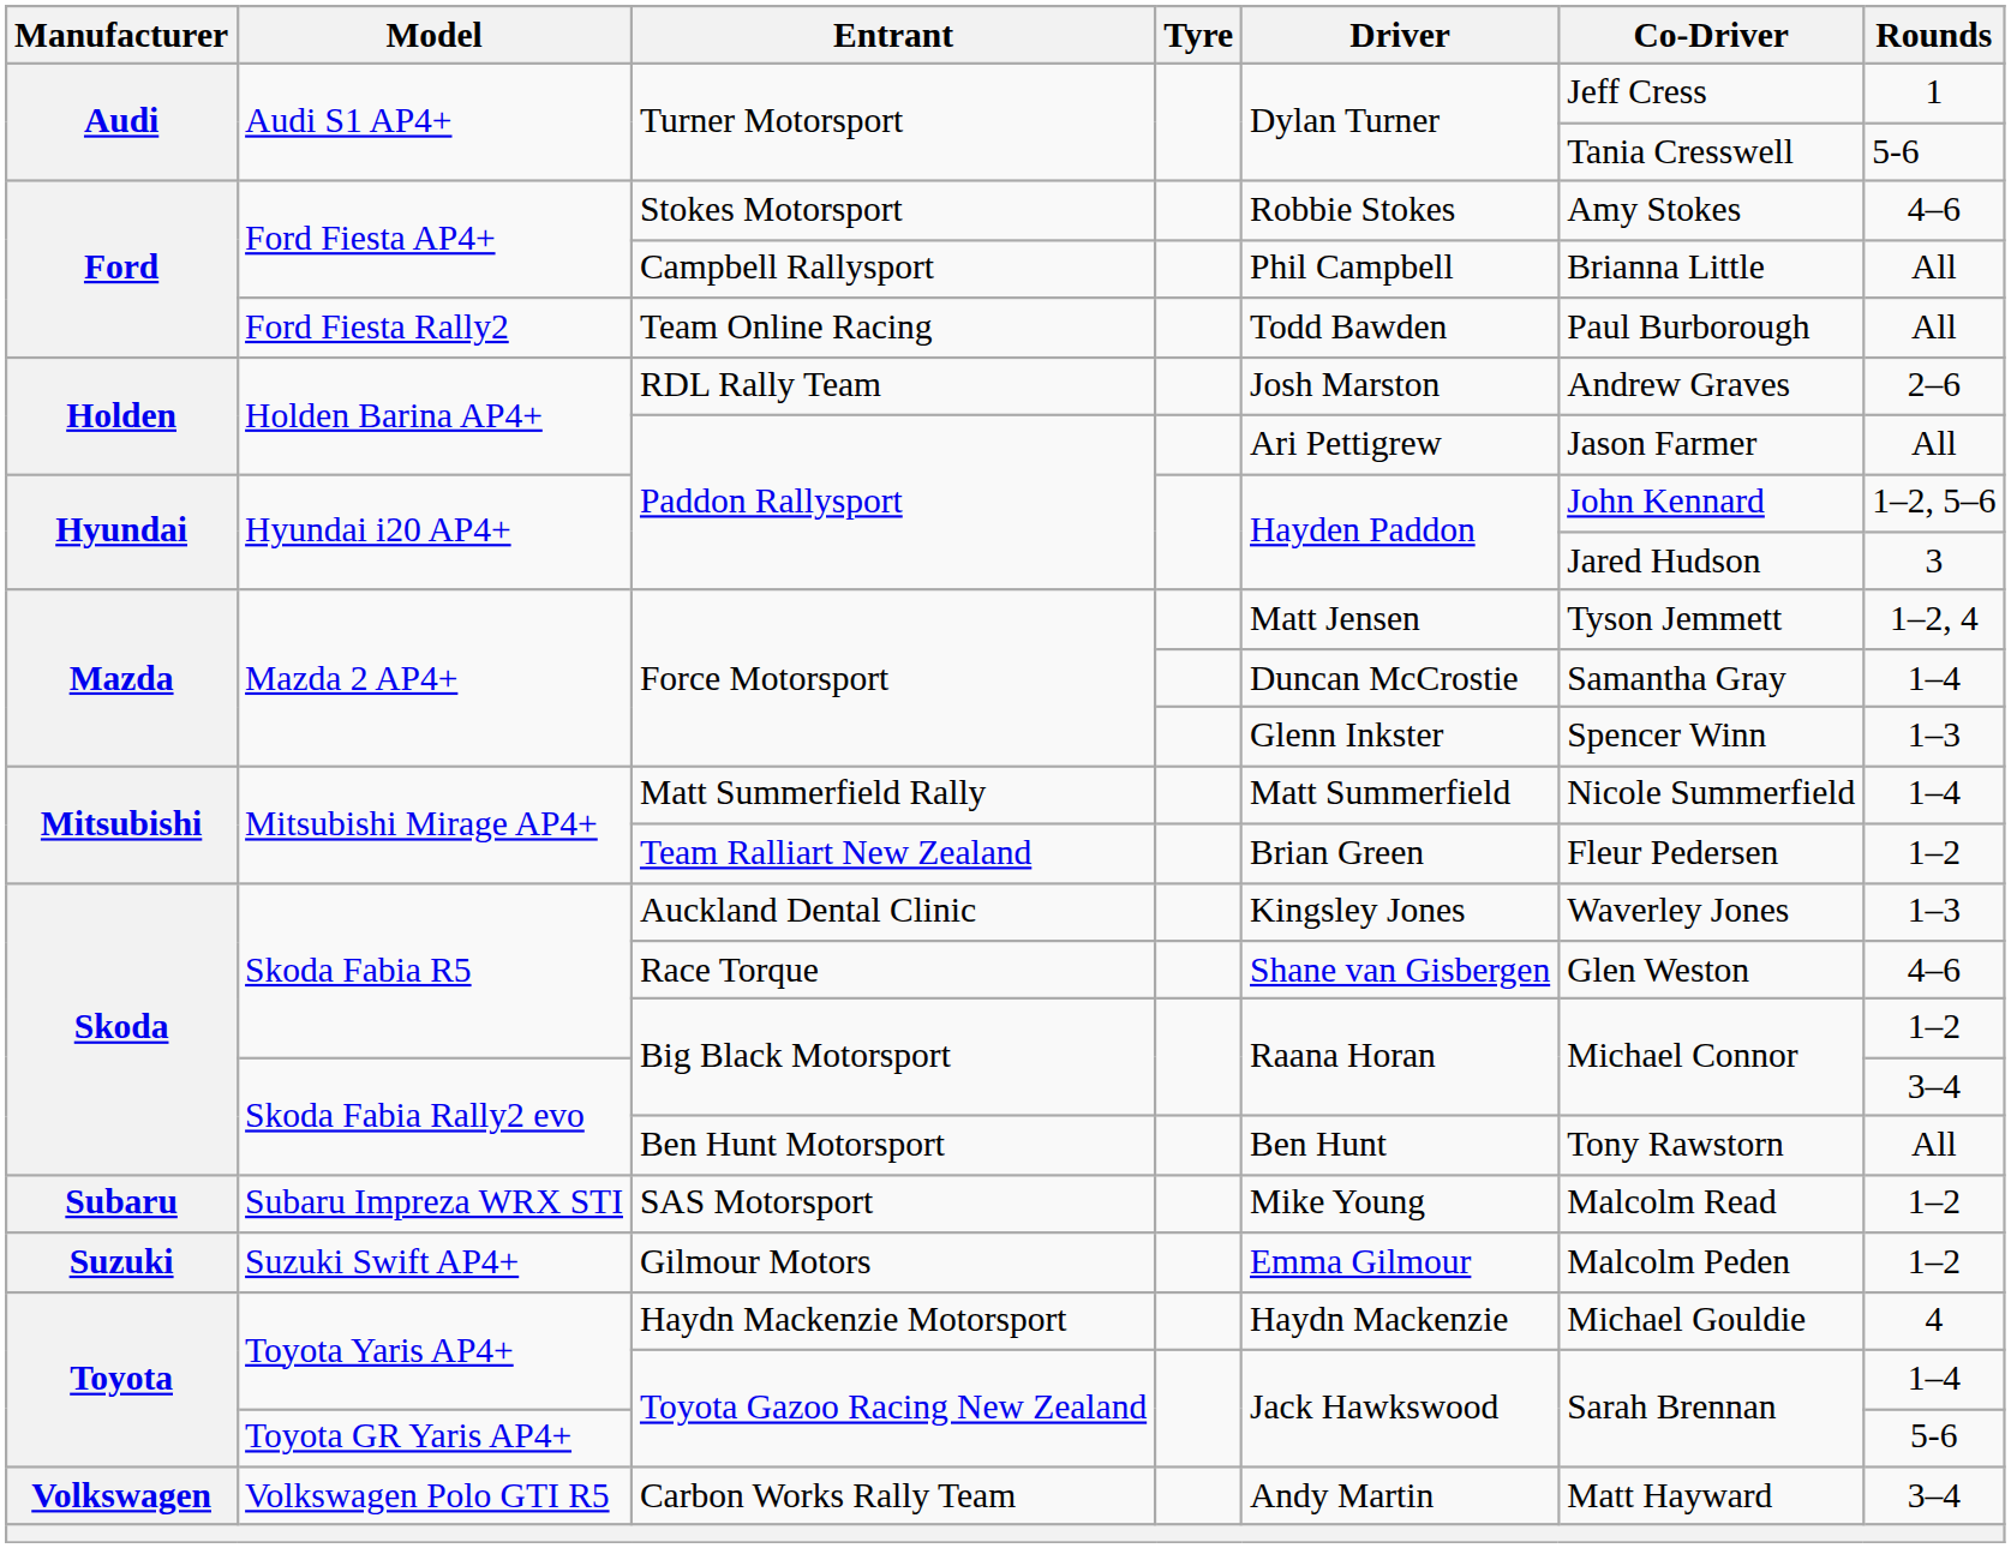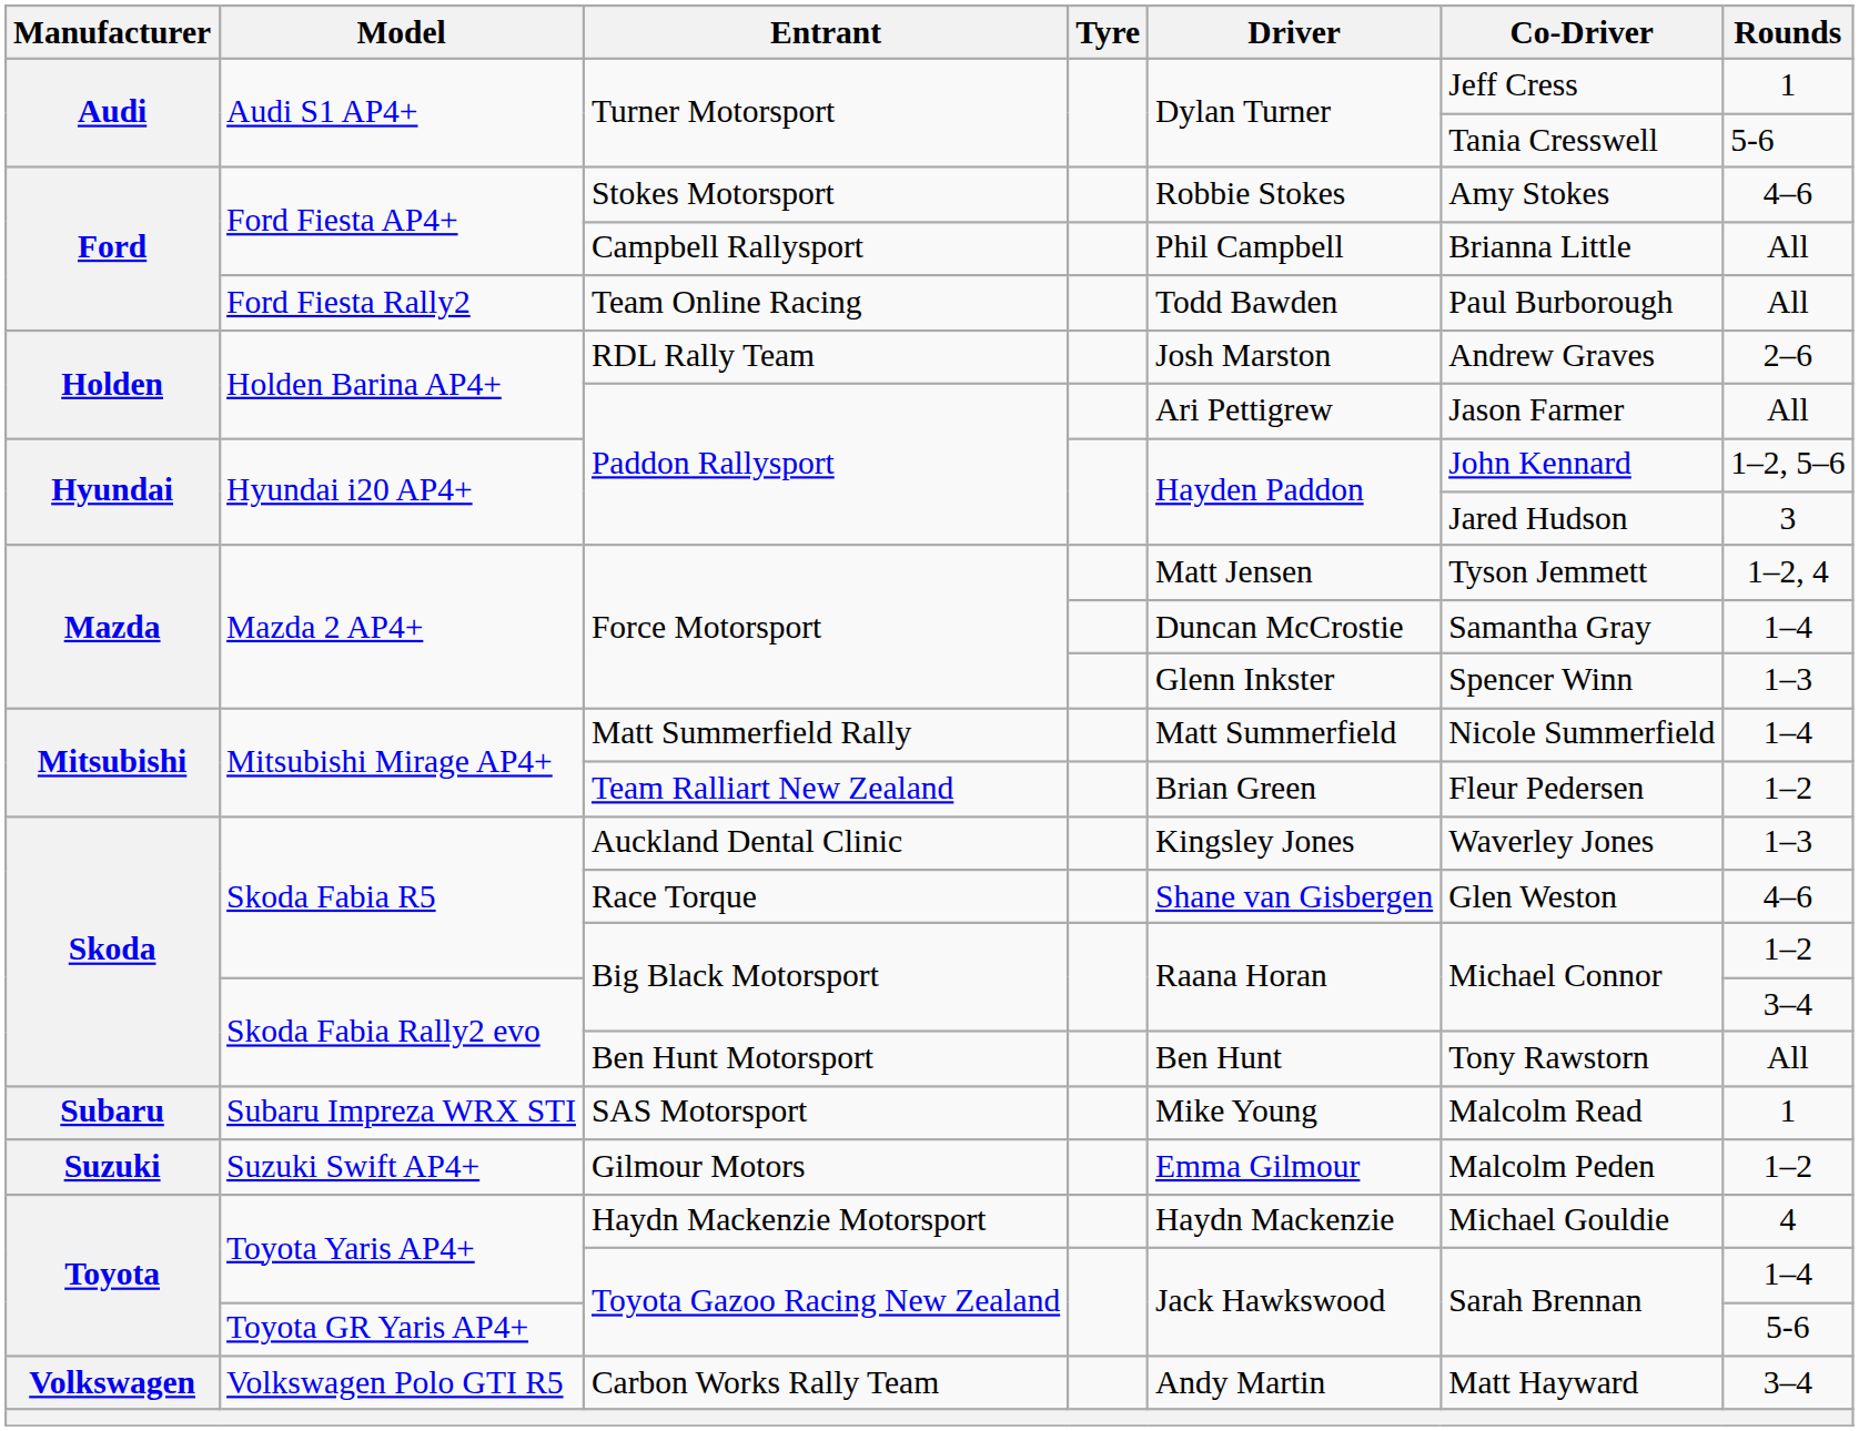 <table class="wikitable" style=font-size:85%;>
 <tr>
 <th>Manufacturer</th>
 <th>Model</th>
 <th>Entrant</th>
 <th>Tyre</th>
 <th>Driver</th>
 <th>Co-Driver</th>
 <th>Rounds</th>
 </tr>
 <tr>
 <th rowspan="2"><a href='#'>Audi</a><br></th>
 <td rowspan="2"><a href='#'>Audi S1 AP4+</a></td>
 <td rowspan="2"> Turner Motorsport</td>
 <td rowspan="2" align="center"></td>
 <td rowspan="2"> Dylan Turner</td>
 <td> Jeff Cress</td>
 <td align=center>1</td>
 </tr>
 <tr>
 <td> Tania Cresswell</td>
 <td>5-6</td>
 </tr>
 <tr>
 <th rowspan=3><a href='#'>Ford</a><br></th>
 <td rowspan=2><a href='#'>Ford Fiesta AP4+</a></td>
 <td> Stokes Motorsport</td>
 <td align=center></td>
 <td> Robbie Stokes</td>
 <td> Amy Stokes</td>
 <td align=center>4–6</td>
 </tr>
 <tr>
 <td> Campbell Rallysport</td>
 <td align=center></td>
 <td> Phil Campbell</td>
 <td> Brianna Little</td>
 <td align=center>All</td>
 </tr>
 <tr>
 <td rowspan=1><a href='#'>Ford Fiesta Rally2</a></td>
 <td> Team Online Racing</td>
 <td align=center></td>
 <td> Todd Bawden</td>
 <td> Paul Burborough</td>
 <td align=center>All</td>
 </tr>
 <tr>
 <th rowspan=2><a href='#'>Holden</a></th>
 <td rowspan=2><a href='#'>Holden Barina AP4+</a></td>
 <td> RDL Rally Team</td>
 <td align=center></td>
 <td> Josh Marston</td>
 <td> Andrew Graves</td>
 <td align=center>2–6</td>
 </tr>
 <tr>
 <td rowspan=3> <a href='#'>Paddon Rallysport</a></td>
 <td align=center></td>
 <td> Ari Pettigrew</td>
 <td> Jason Farmer</td>
 <td align=center>All</td>
 </tr>
 <tr>
 <th rowspan=2><a href='#'>Hyundai</a><br></th>
 <td rowspan=2><a href='#'>Hyundai i20 AP4+</a></td>
 <td rowspan=2 align=center></td>
 <td rowspan=2> <a href='#'>Hayden Paddon</a></td>
 <td> <a href='#'>John Kennard</a></td>
 <td align=center>1–2, 5–6</td>
 </tr>
 <tr>
 <td> Jared Hudson</td>
 <td align=center>3</td>
 </tr>
 <tr>
 <th rowspan=3><a href='#'>Mazda</a><br></th>
 <td rowspan=3><a href='#'>Mazda 2 AP4+</a></td>
 <td rowspan=3> Force Motorsport</td>
 <td align=center></td>
 <td> Matt Jensen</td>
 <td> Tyson Jemmett</td>
 <td align=center>1–2, 4</td>
 </tr>
 <tr>
 <td align=center></td>
 <td> Duncan McCrostie</td>
 <td> Samantha Gray</td>
 <td align=center>1–4</td>
 </tr>
 <tr>
 <td align=center></td>
 <td> Glenn Inkster</td>
 <td> Spencer Winn</td>
 <td align=center>1–3</td>
 </tr>
 <tr>
 <th rowspan=2><a href='#'>Mitsubishi</a><br></th>
 <td rowspan=2><a href='#'>Mitsubishi Mirage AP4+</a></td>
 <td> Matt Summerfield Rally</td>
 <td align=center></td>
 <td> Matt Summerfield</td>
 <td> Nicole Summerfield</td>
 <td align=center>1–4</td>
 </tr>
 <tr>
 <td> <a href='#'>Team Ralliart New Zealand</a></td>
 <td align=center></td>
 <td> Brian Green</td>
 <td> Fleur Pedersen</td>
 <td align=center>1–2</td>
 </tr>
 <tr>
 <th rowspan=5><a href='#'>Skoda</a></th>
 <td rowspan=3><a href='#'>Skoda Fabia R5</a></td>
 <td> Auckland Dental Clinic</td>
 <td align=center></td>
 <td> Kingsley Jones</td>
 <td> Waverley Jones</td>
 <td align=center>1–3</td>
 </tr>
 <tr>
 <td> Race Torque</td>
 <td align=center></td>
 <td> <a href='#'>Shane van Gisbergen</a></td>
 <td> Glen Weston</td>
 <td align=center>4–6</td>
 </tr>
 <tr>
 <td rowspan=2> Big Black Motorsport</td>
 <td rowspan=2 align=center></td>
 <td rowspan=2> Raana Horan</td>
 <td rowspan=2> Michael Connor</td>
 <td align=center>1–2</td>
 </tr>
 <tr>
 <td rowspan=2><a href='#'>Skoda Fabia Rally2 evo</a></td>
 <td align=center>3–4</td>
 </tr>
 <tr>
 <td> Ben Hunt Motorsport</td>
 <td align=center></td>
 <td> Ben Hunt</td>
 <td> Tony Rawstorn</td>
 <td align=center>All</td>
 </tr>
 <tr>
 <th rowspan=1><a href='#'>Subaru</a><br></th>
 <td rowspan=1><a href='#'>Subaru Impreza WRX STI</a></td>
 <td> SAS Motorsport</td>
 <td align=center></td>
 <td> Mike Young</td>
 <td> Malcolm Read</td>
-<td align=center>1–2</td>
+<td align=center>1</td>
 </tr>
 <tr>
 <th rowspan=1><a href='#'>Suzuki</a><br></th>
 <td rowspan=1><a href='#'>Suzuki Swift AP4+</a></td>
 <td> Gilmour Motors</td>
 <td align=center></td>
 <td> <a href='#'>Emma Gilmour</a></td>
 <td> Malcolm Peden</td>
 <td align=center>1–2</td>
 </tr>
 <tr>
 <th rowspan=3><a href='#'>Toyota</a><br></th>
 <td rowspan=2><a href='#'>Toyota Yaris AP4+</a></td>
 <td> Haydn Mackenzie Motorsport</td>
 <td align=center></td>
 <td> Haydn Mackenzie</td>
 <td> Michael Gouldie</td>
 <td align=center>4</td>
 </tr>
 <tr>
 <td rowspan=2> <a href='#'>Toyota Gazoo Racing New Zealand</a></td>
 <td rowspan=2 align=center></td>
 <td rowspan=2> Jack Hawkswood</td>
 <td rowspan=2> Sarah Brennan</td>
 <td align=center>1–4</td>
 </tr>
 <tr>
 <td rowspan=1><a href='#'>Toyota GR Yaris AP4+</a></td>
 <td align=center>5-6</td>
 </tr>
 <tr>
 <th rowspan=1><a href='#'>Volkswagen</a><br></th>
 <td rowspan=1><a href='#'>Volkswagen Polo GTI R5</a></td>
 <td rowspan=1> Carbon Works Rally Team</td>
 <td rowspan=1 align=center></td>
 <td rowspan=1> Andy Martin</td>
 <td rowspan=1> Matt Hayward</td>
 <td align=center>3–4</td>
 </tr>
 <tr>
 <th colspan=7></th>
 </tr>
 </table>
